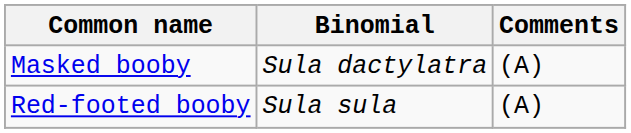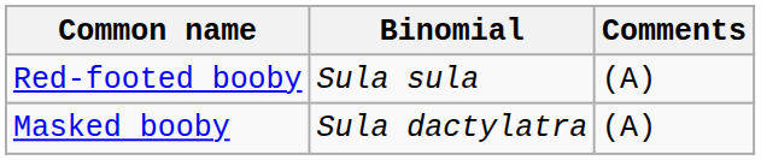 <table class="wikitable">
 <tr>
 <th>Common name</th>
 <th>Binomial</th>
 <th>Comments</th>
 </tr>
 <tr>
+<td><a href='#'>Red-footed booby</a></td>
+<td><em>Sula sula</em></td>
+<td>(A)</td>
+</tr>
+<tr>
 <td><a href='#'>Masked booby</a></td>
 <td><em>Sula dactylatra</em></td>
 <td>(A)</td>
 </tr>
-<tr>
-<td><a href='#'>Red-footed booby</a></td>
-<td><em>Sula sula</em></td>
-<td>(A)</td>
-</tr>
 </table>
